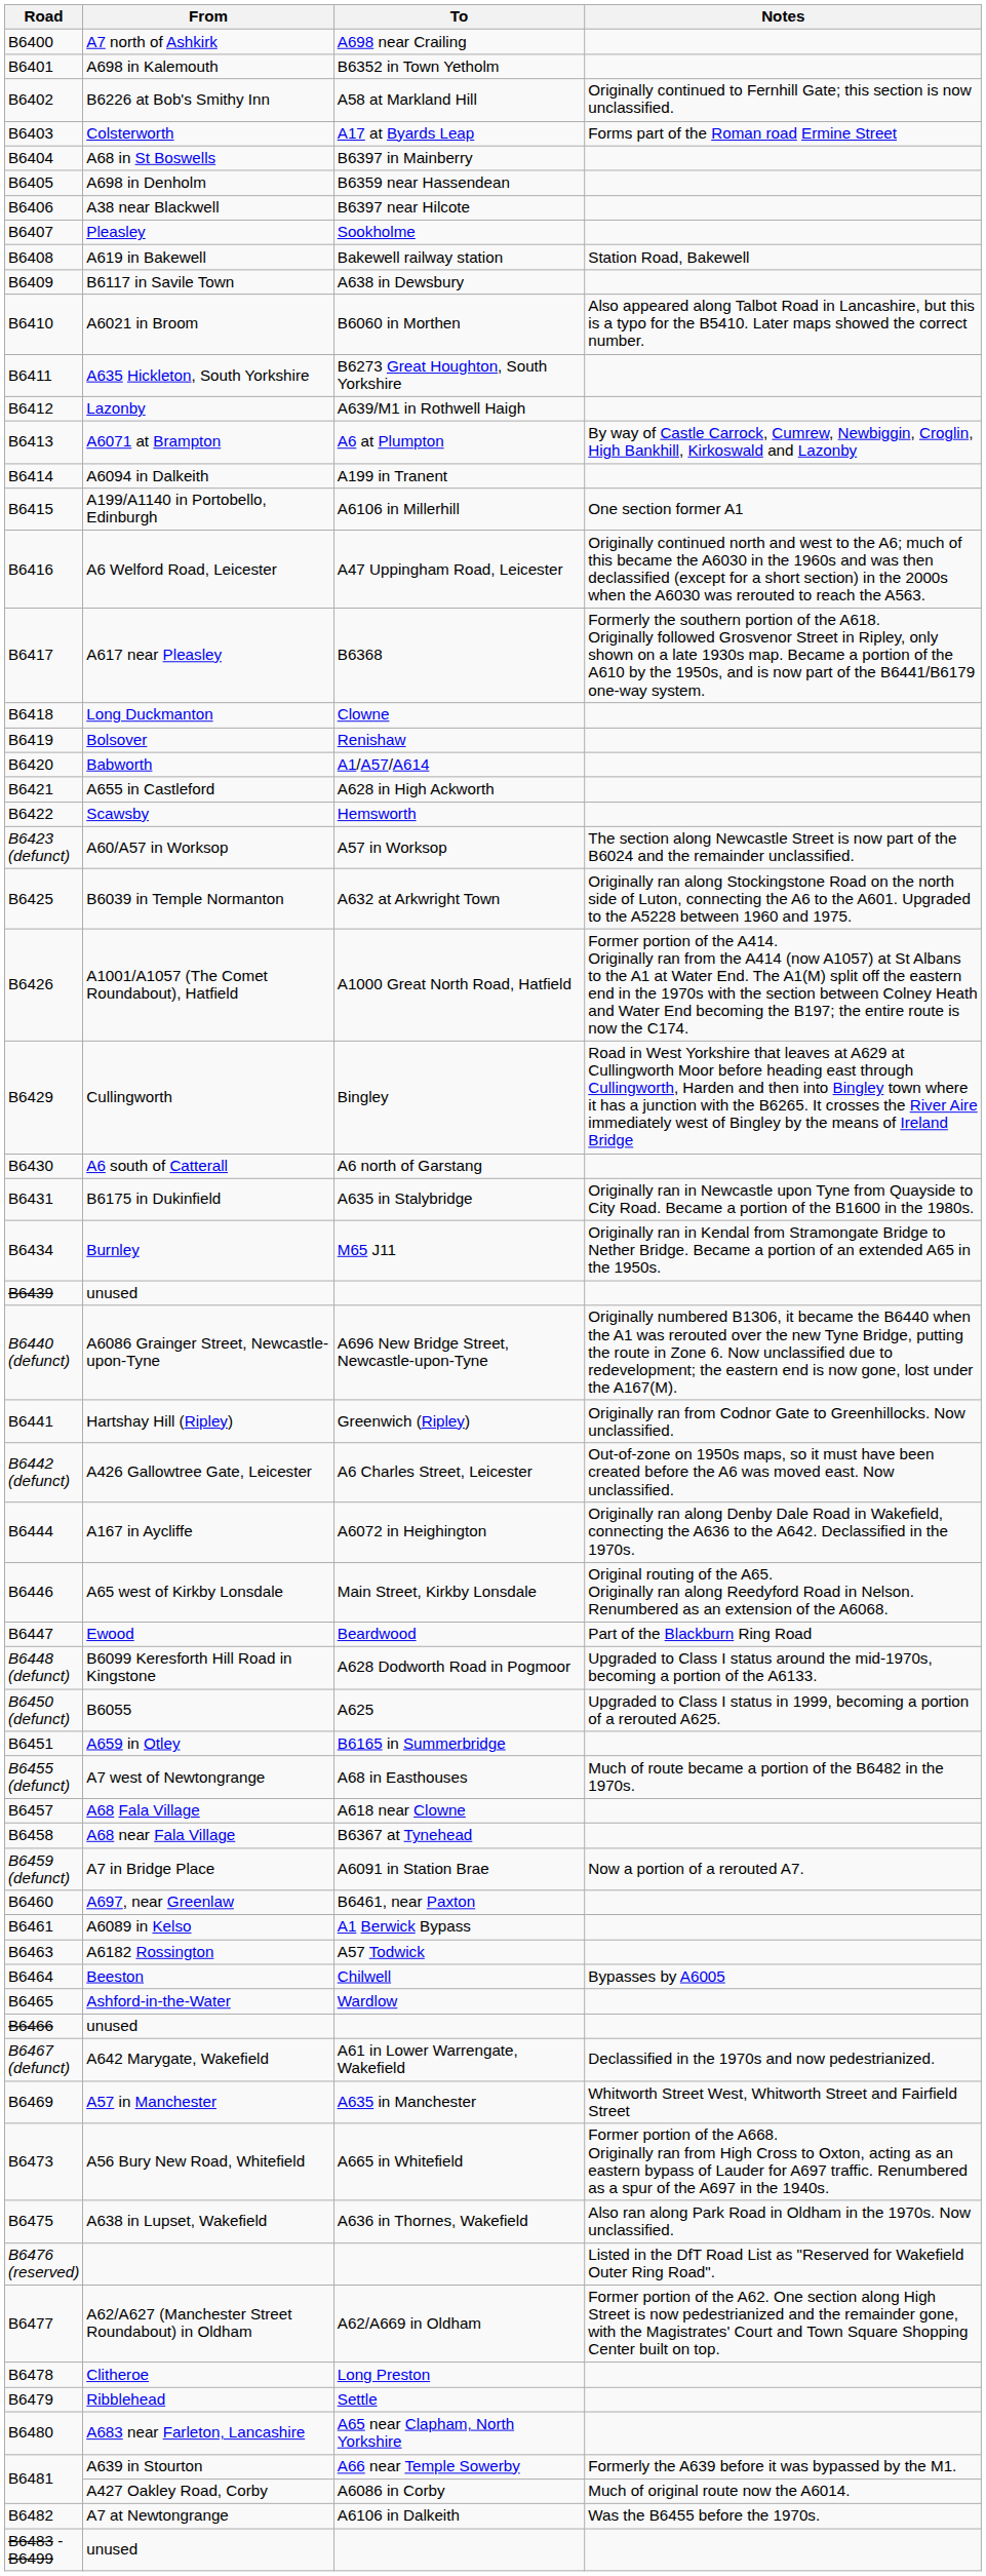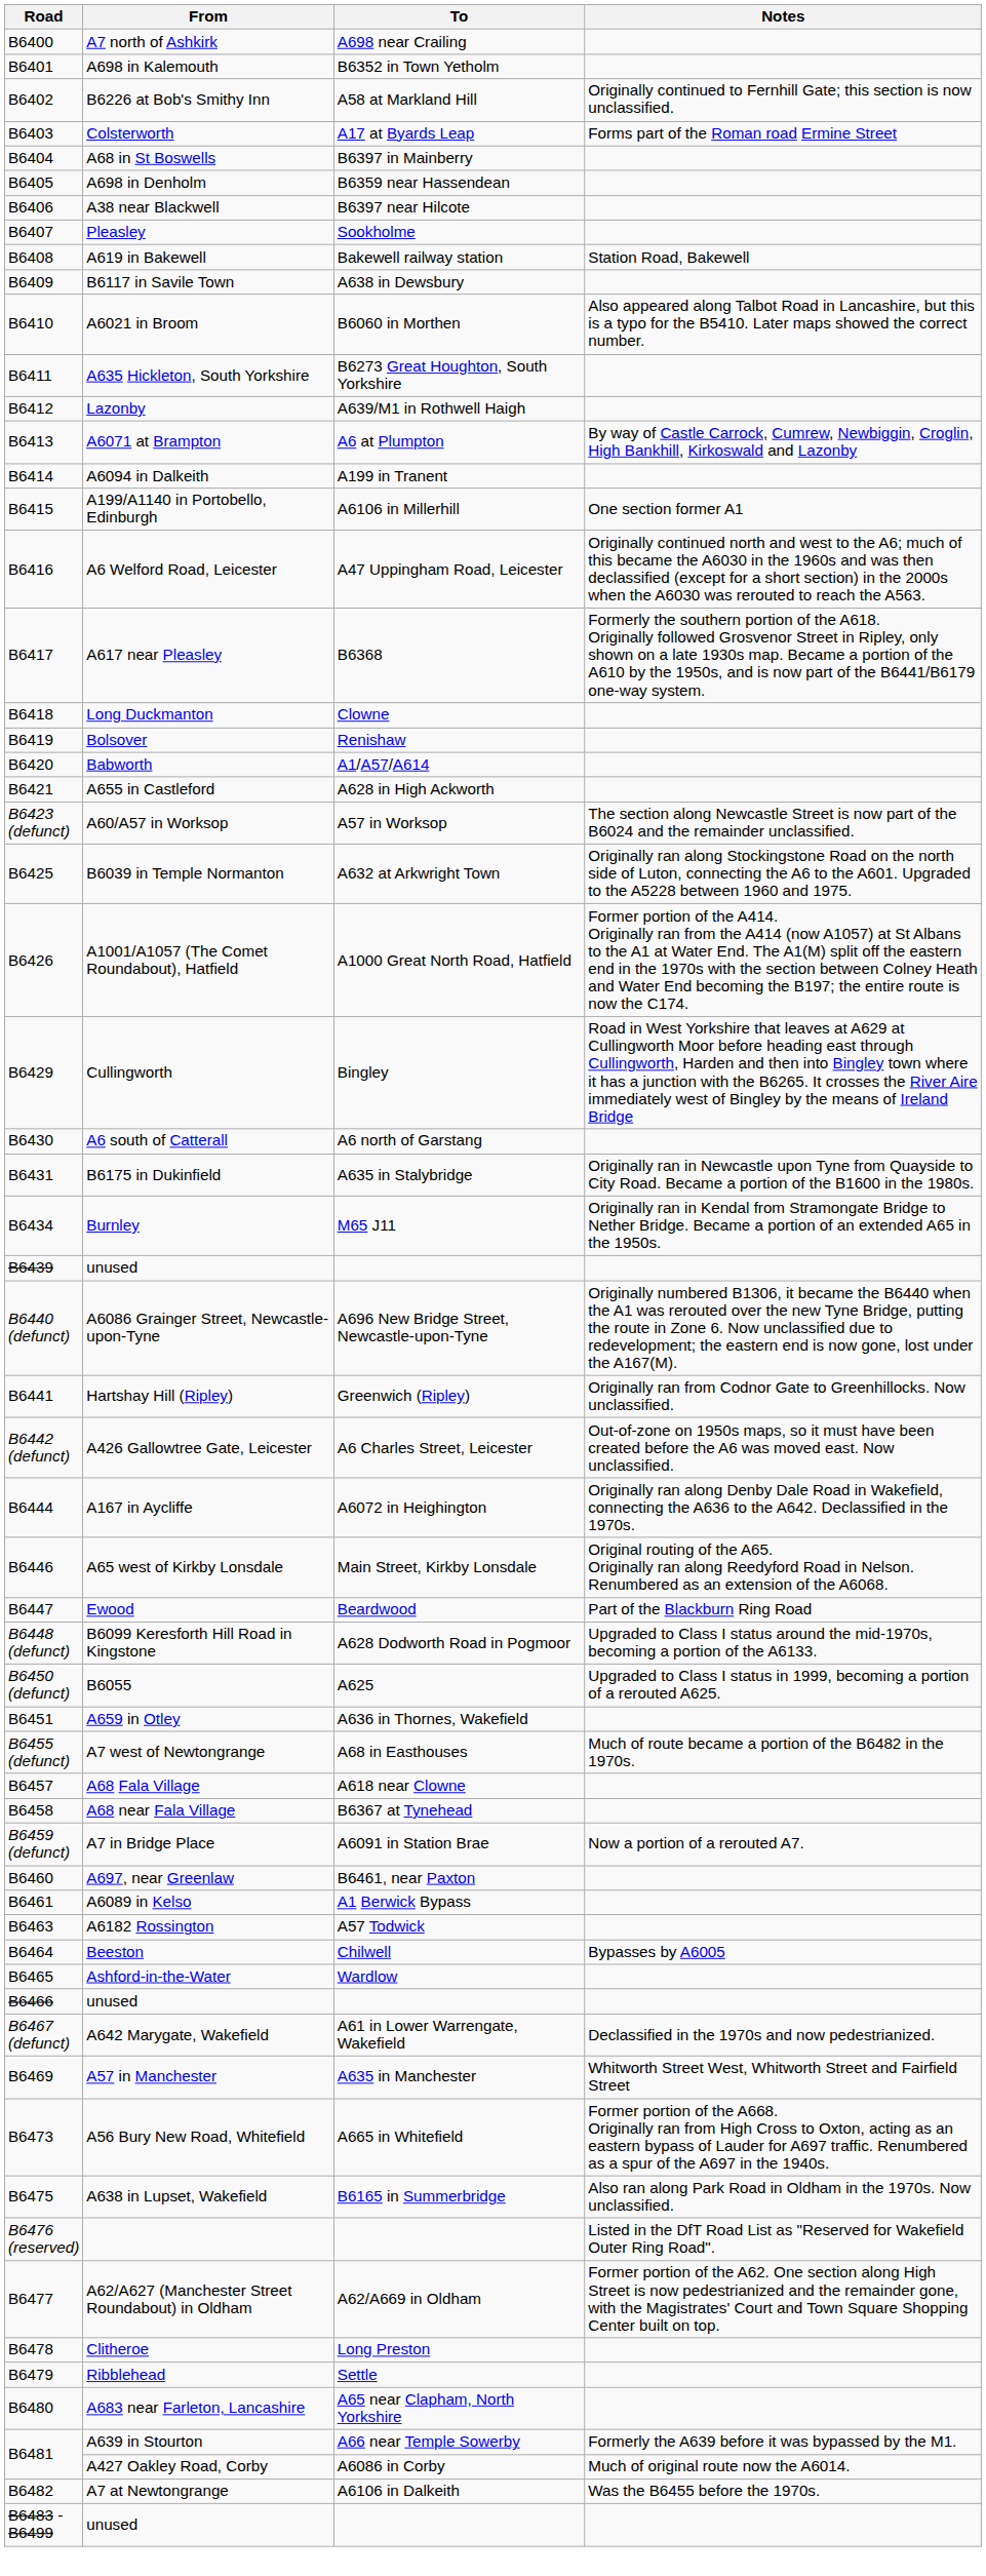 <table class="wikitable">
 <tr>
 <th style="width:50px">Road</th>
 <th style="width:250px">From</th>
 <th style="width:250px">To</th>
 <th style="width:400px">Notes</th>
 </tr>
 <tr>
 <td>B6400</td>
 <td><a href='#'>A7</a> north of <a href='#'>Ashkirk</a></td>
 <td><a href='#'>A698</a> near Crailing</td>
 <td></td>
 </tr>
 <tr>
 <td>B6401</td>
 <td>A698 in Kalemouth</td>
 <td>B6352 in Town Yetholm</td>
 <td></td>
 </tr>
 <tr>
 <td>B6402</td>
 <td>B6226 at Bob's Smithy Inn</td>
 <td>A58 at Markland Hill</td>
 <td>Originally continued to Fernhill Gate; this section is now unclassified.</td>
 </tr>
 <tr>
 <td>B6403</td>
 <td><a href='#'>Colsterworth</a></td>
 <td><a href='#'>A17</a> at <a href='#'>Byards Leap</a></td>
 <td>Forms part of the <a href='#'>Roman road</a> <a href='#'>Ermine Street</a></td>
 </tr>
 <tr>
 <td>B6404</td>
 <td>A68 in <a href='#'>St Boswells</a></td>
 <td>B6397 in Mainberry</td>
 <td></td>
 </tr>
 <tr>
 <td>B6405</td>
 <td>A698 in Denholm</td>
 <td>B6359 near Hassendean</td>
 <td></td>
 </tr>
 <tr>
 <td>B6406</td>
 <td>A38 near Blackwell</td>
 <td>B6397 near Hilcote</td>
 <td></td>
 </tr>
 <tr>
 <td>B6407</td>
 <td><a href='#'>Pleasley</a></td>
 <td><a href='#'>Sookholme</a></td>
 <td></td>
 </tr>
 <tr>
 <td>B6408</td>
 <td>A619 in Bakewell</td>
 <td>Bakewell railway station</td>
 <td>Station Road, Bakewell</td>
 </tr>
 <tr>
 <td>B6409</td>
 <td>B6117 in Savile Town</td>
 <td>A638 in Dewsbury</td>
 <td></td>
 </tr>
 <tr>
 <td>B6410</td>
 <td>A6021 in Broom</td>
 <td>B6060 in Morthen</td>
 <td>Also appeared along Talbot Road in Lancashire, but this is a typo for the B5410. Later maps showed the correct number.</td>
 </tr>
 <tr>
 <td>B6411</td>
 <td><a href='#'>A635</a> <a href='#'>Hickleton</a>, South Yorkshire</td>
 <td>B6273 <a href='#'>Great Houghton</a>, South Yorkshire</td>
 <td></td>
 </tr>
 <tr>
 <td>B6412</td>
 <td><a href='#'>Lazonby</a></td>
 <td>A639/M1 in Rothwell Haigh</td>
 <td></td>
 </tr>
 <tr>
 <td>B6413</td>
 <td><a href='#'>A6071</a> at <a href='#'>Brampton</a></td>
 <td><a href='#'>A6</a> at <a href='#'>Plumpton</a></td>
 <td>By way of <a href='#'>Castle Carrock</a>, <a href='#'>Cumrew</a>, <a href='#'>Newbiggin</a>, <a href='#'>Croglin</a>, <a href='#'>High Bankhill</a>, <a href='#'>Kirkoswald</a> and <a href='#'>Lazonby</a></td>
 </tr>
 <tr>
 <td>B6414</td>
 <td>A6094 in Dalkeith</td>
 <td>A199 in Tranent</td>
 <td></td>
 </tr>
 <tr>
 <td>B6415</td>
 <td>A199/A1140 in Portobello, Edinburgh</td>
 <td>A6106 in Millerhill</td>
 <td>One section former A1</td>
 </tr>
 <tr>
 <td>B6416</td>
 <td>A6 Welford Road, Leicester</td>
 <td>A47 Uppingham Road, Leicester</td>
 <td>Originally continued north and west to the A6; much of this became the A6030 in the 1960s and was then declassified (except for a short section) in the 2000s when the A6030 was rerouted to reach the A563.</td>
 </tr>
 <tr>
 <td>B6417</td>
 <td>A617 near <a href='#'>Pleasley</a></td>
 <td>B6368</td>
 <td>Formerly the southern portion of the A618.<br>Originally followed Grosvenor Street in Ripley, only shown on a late 1930s map. Became a portion of the A610 by the 1950s, and is now part of the B6441/B6179 one-way system.</td>
 </tr>
 <tr>
 <td>B6418</td>
 <td><a href='#'>Long Duckmanton</a></td>
 <td><a href='#'>Clowne</a></td>
 <td></td>
 </tr>
 <tr>
 <td>B6419</td>
 <td><a href='#'>Bolsover</a></td>
 <td><a href='#'>Renishaw</a></td>
 <td></td>
 </tr>
 <tr>
 <td>B6420</td>
 <td><a href='#'>Babworth</a></td>
 <td><a href='#'>A1</a>/<a href='#'>A57</a>/<a href='#'>A614</a></td>
 <td></td>
 </tr>
 <tr>
 <td>B6421</td>
 <td>A655 in Castleford</td>
 <td>A628 in High Ackworth</td>
 <td></td>
 </tr>
 <tr>
-<td>B6422</td>
-<td><a href='#'>Scawsby</a></td>
-<td><a href='#'>Hemsworth</a></td>
-<td></td>
-</tr>
-<tr>
 <td><em>B6423 (defunct)</em></td>
 <td>A60/A57 in Worksop</td>
 <td>A57 in Worksop</td>
 <td>The section along Newcastle Street is now part of the B6024 and the remainder unclassified.</td>
 </tr>
 <tr>
 <td>B6425</td>
 <td>B6039 in Temple Normanton</td>
 <td>A632 at Arkwright Town</td>
 <td>Originally ran along Stockingstone Road on the north side of Luton, connecting the A6 to the A601. Upgraded to the A5228 between 1960 and 1975.</td>
 </tr>
 <tr>
 <td>B6426</td>
 <td>A1001/A1057 (The Comet Roundabout), Hatfield</td>
 <td>A1000 Great North Road, Hatfield</td>
 <td>Former portion of the A414.<br>Originally ran from the A414 (now A1057) at St Albans to the A1 at Water End. The A1(M) split off the eastern end in the 1970s with the section between Colney Heath and Water End becoming the B197; the entire route is now the C174.</td>
 </tr>
 <tr>
 <td>B6429</td>
 <td>Cullingworth</td>
 <td>Bingley</td>
 <td>Road in West Yorkshire that leaves at A629 at Cullingworth Moor before heading east through <a href='#'>Cullingworth</a>, Harden and then into <a href='#'>Bingley</a> town where it has a junction with the B6265. It crosses the <a href='#'>River Aire</a> immediately west of Bingley by the means of <a href='#'>Ireland Bridge</a></td>
 </tr>
 <tr>
 <td>B6430</td>
 <td><a href='#'>A6</a> south of <a href='#'>Catterall</a></td>
 <td>A6 north of Garstang</td>
 <td></td>
 </tr>
 <tr>
 <td>B6431</td>
 <td>B6175 in Dukinfield</td>
 <td>A635 in Stalybridge</td>
 <td>Originally ran in Newcastle upon Tyne from Quayside to City Road. Became a portion of the B1600 in the 1980s.</td>
 </tr>
 <tr>
 <td>B6434</td>
 <td><a href='#'>Burnley</a></td>
 <td><a href='#'>M65</a> J11</td>
 <td>Originally ran in Kendal from Stramongate Bridge to Nether Bridge. Became a portion of an extended A65 in the 1950s.</td>
 </tr>
 <tr>
 <td><s>B6439</s></td>
 <td>unused</td>
 <td></td>
 <td></td>
 </tr>
 <tr>
 <td><em>B6440 (defunct)</em></td>
 <td>A6086 Grainger Street, Newcastle-upon-Tyne</td>
 <td>A696 New Bridge Street, Newcastle-upon-Tyne</td>
 <td>Originally numbered B1306, it became the B6440 when the A1 was rerouted over the new Tyne Bridge, putting the route in Zone 6. Now unclassified due to redevelopment; the eastern end is now gone, lost under the A167(M).</td>
 </tr>
 <tr>
 <td>B6441</td>
 <td>Hartshay Hill (<a href='#'>Ripley</a>)</td>
 <td>Greenwich (<a href='#'>Ripley</a>)</td>
 <td>Originally ran from Codnor Gate to Greenhillocks. Now unclassified.</td>
 </tr>
 <tr>
 <td><em>B6442 (defunct)</em></td>
 <td>A426 Gallowtree Gate, Leicester</td>
 <td>A6 Charles Street, Leicester</td>
 <td>Out-of-zone on 1950s maps, so it must have been created before the A6 was moved east. Now unclassified.</td>
 </tr>
 <tr>
 <td>B6444</td>
 <td>A167 in Aycliffe</td>
 <td>A6072 in Heighington</td>
 <td>Originally ran along Denby Dale Road in Wakefield, connecting the A636 to the A642. Declassified in the 1970s.</td>
 </tr>
 <tr>
 <td>B6446</td>
 <td>A65 west of Kirkby Lonsdale</td>
 <td>Main Street, Kirkby Lonsdale</td>
 <td>Original routing of the A65.<br>Originally ran along Reedyford Road in Nelson. Renumbered as an extension of the A6068.</td>
 </tr>
 <tr>
 <td>B6447</td>
 <td><a href='#'>Ewood</a></td>
 <td><a href='#'>Beardwood</a></td>
 <td>Part of the <a href='#'>Blackburn</a> Ring Road</td>
 </tr>
 <tr>
 <td><em>B6448 (defunct)</em></td>
 <td>B6099 Keresforth Hill Road in Kingstone</td>
 <td>A628 Dodworth Road in Pogmoor</td>
 <td>Upgraded to Class I status around the mid-1970s, becoming a portion of the A6133.</td>
 </tr>
 <tr>
 <td><em>B6450 (defunct)</em></td>
 <td>B6055</td>
 <td>A625</td>
 <td>Upgraded to Class I status in 1999, becoming a portion of a rerouted A625.</td>
 </tr>
 <tr>
 <td>B6451</td>
 <td><a href='#'>A659</a> in <a href='#'>Otley</a></td>
-<td><a href='#'>B6165</a> in <a href='#'>Summerbridge</a></td>
+<td>A636 in Thornes, Wakefield</td>
 </tr>
 <tr>
 <td><em>B6455 (defunct)</em></td>
 <td>A7 west of Newtongrange</td>
 <td>A68 in Easthouses</td>
 <td>Much of route became a portion of the B6482 in the 1970s.</td>
 </tr>
 <tr>
 <td>B6457</td>
 <td><a href='#'>A68</a> <a href='#'>Fala Village</a></td>
 <td>A618 near <a href='#'>Clowne</a></td>
 <td></td>
 </tr>
 <tr>
 <td>B6458</td>
 <td><a href='#'>A68</a> near <a href='#'>Fala Village</a></td>
 <td>B6367 at <a href='#'>Tynehead</a></td>
 <td></td>
 </tr>
 <tr>
 <td><em>B6459 (defunct)</em></td>
 <td>A7 in Bridge Place</td>
 <td>A6091 in Station Brae</td>
 <td>Now a portion of a rerouted A7.</td>
 </tr>
 <tr>
 <td>B6460</td>
 <td><a href='#'>A697</a>, near <a href='#'>Greenlaw</a></td>
 <td>B6461, near <a href='#'>Paxton</a></td>
 <td></td>
 </tr>
 <tr>
 <td>B6461</td>
 <td>A6089 in <a href='#'>Kelso</a></td>
 <td><a href='#'>A1</a> <a href='#'>Berwick</a> Bypass</td>
 <td></td>
 </tr>
 <tr>
 <td>B6463</td>
 <td>A6182 <a href='#'>Rossington</a></td>
 <td>A57 <a href='#'>Todwick</a></td>
 <td></td>
 </tr>
 <tr>
 <td>B6464</td>
 <td><a href='#'>Beeston</a></td>
 <td><a href='#'>Chilwell</a></td>
 <td>Bypasses by <a href='#'>A6005</a></td>
 </tr>
 <tr>
 <td>B6465</td>
 <td><a href='#'>Ashford-in-the-Water</a></td>
 <td><a href='#'>Wardlow</a></td>
 <td></td>
 </tr>
 <tr>
 <td><s>B6466</s></td>
 <td>unused</td>
 <td></td>
 <td></td>
 </tr>
 <tr>
 <td><em>B6467 (defunct)</em></td>
 <td>A642 Marygate, Wakefield</td>
 <td>A61 in Lower Warrengate, Wakefield</td>
 <td>Declassified in the 1970s and now pedestrianized.</td>
 </tr>
 <tr>
 <td>B6469</td>
 <td><a href='#'>A57</a> in <a href='#'>Manchester</a></td>
 <td><a href='#'>A635</a> in Manchester</td>
 <td>Whitworth Street West, Whitworth Street and Fairfield Street</td>
 </tr>
 <tr>
 <td>B6473</td>
 <td>A56 Bury New Road, Whitefield</td>
 <td>A665 in Whitefield</td>
 <td>Former portion of the A668.<br>Originally ran from High Cross to Oxton, acting as an eastern bypass of Lauder for A697 traffic. Renumbered as a spur of the A697 in the 1940s.</td>
 </tr>
 <tr>
 <td>B6475</td>
 <td>A638 in Lupset, Wakefield</td>
-<td>A636 in Thornes, Wakefield</td>
+<td><a href='#'>B6165</a> in <a href='#'>Summerbridge</a></td>
 <td>Also ran along Park Road in Oldham in the 1970s. Now unclassified.</td>
 </tr>
 <tr>
 <td><em>B6476 (reserved)</em></td>
 <td></td>
 <td></td>
 <td>Listed in the DfT Road List as "Reserved for Wakefield Outer Ring Road".</td>
 </tr>
 <tr>
 <td>B6477</td>
 <td>A62/A627 (Manchester Street Roundabout) in Oldham</td>
 <td>A62/A669 in Oldham</td>
 <td>Former portion of the A62. One section along High Street is now pedestrianized and the remainder gone, with the Magistrates' Court and Town Square Shopping Center built on top.</td>
 </tr>
 <tr>
 <td>B6478</td>
 <td><a href='#'>Clitheroe</a></td>
 <td><a href='#'>Long Preston</a></td>
 <td></td>
 </tr>
 <tr>
 <td>B6479</td>
 <td><a href='#'>Ribblehead</a></td>
 <td><a href='#'>Settle</a></td>
 <td></td>
 </tr>
 <tr>
 <td>B6480</td>
 <td><a href='#'>A683</a> near <a href='#'>Farleton, Lancashire</a></td>
 <td><a href='#'>A65</a> near <a href='#'>Clapham, North Yorkshire</a></td>
 <td></td>
 </tr>
 <tr>
 <td rowspan="2">B6481</td>
 <td>A639 in Stourton</td>
 <td><a href='#'>A66</a> near <a href='#'>Temple Sowerby</a></td>
 <td>Formerly the A639 before it was bypassed by the M1.</td>
 </tr>
 <tr>
 <td>A427 Oakley Road, Corby</td>
 <td>A6086 in Corby</td>
 <td>Much of original route now the A6014.</td>
 </tr>
 <tr>
 <td>B6482</td>
 <td>A7 at Newtongrange</td>
 <td>A6106 in Dalkeith</td>
 <td>Was the B6455 before the 1970s.</td>
 </tr>
 <tr>
 <td><s>B6483</s> - <s>B6499</s></td>
 <td>unused</td>
 <td></td>
 <td></td>
 </tr>
 </table>
